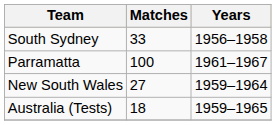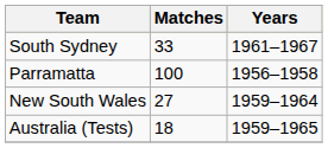 <table class="wikitable">
 <tr bgcolor=#bdb76b>
 <th>Team</th>
 <th>Matches</th>
 <th>Years</th>
 </tr>
 <tr>
 <td>South Sydney</td>
 <td>33</td>
-<td>1956–1958</td>
+<td>1961–1967</td>
 </tr>
 <tr>
 <td>Parramatta</td>
 <td>100</td>
-<td>1961–1967</td>
+<td>1956–1958</td>
 </tr>
 <tr>
 <td>New South Wales</td>
 <td>27</td>
 <td>1959–1964</td>
 </tr>
 <tr>
 <td>Australia (Tests)</td>
 <td>18</td>
 <td>1959–1965</td>
 </tr>
 <tr>
 </tr>
 </table>
